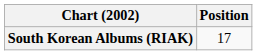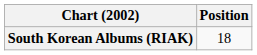 <table class="wikitable plainrowheaders">
 <tr>
 <th scope="col">Chart (2002)</th>
 <th scope="col">Position</th>
 </tr>
 <tr>
 <th scope="row">South Korean Albums (RIAK)</th>
-<td align="center">17</td>
+<td align="center">18</td>
 </tr>
 </table>
